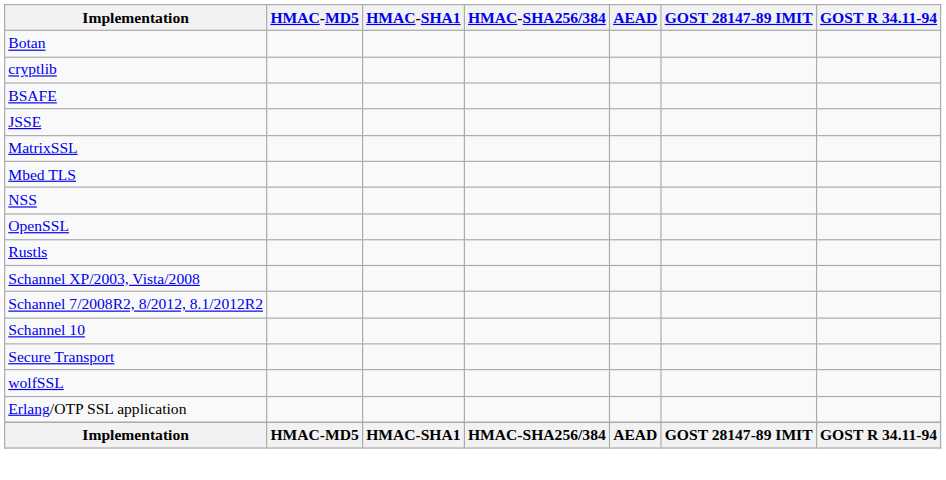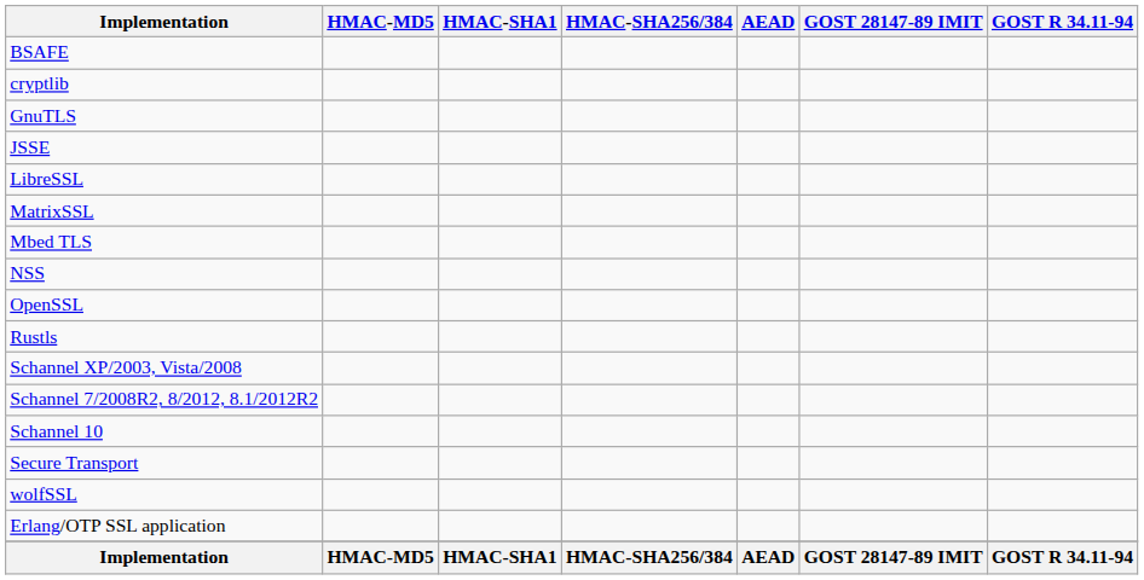 <table class="wikitable sortable sort-under" style="text-align: left; font-size: smaller">
 <tr>
 <th>Implementation</th>
 <th><a href='#'>HMAC</a>-<a href='#'>MD5</a></th>
 <th><a href='#'>HMAC</a>-<a href='#'>SHA1</a></th>
 <th><a href='#'>HMAC</a>-<a href='#'>SHA256/384</a></th>
 <th><a href='#'>AEAD</a></th>
 <th><a href='#'>GOST 28147-89 IMIT</a><br></th>
 <th><a href='#'>GOST R 34.11-94</a><br></th>
 </tr>
 <tr>
-<td><a href='#'>Botan</a></td>
+<td><a href='#'>BSAFE</a></td>
 <td></td>
 <td></td>
 <td></td>
 <td></td>
 <td></td>
 <td></td>
 </tr>
 <tr>
 <td><a href='#'>cryptlib</a></td>
 <td></td>
 <td></td>
 <td></td>
 <td></td>
 <td></td>
 <td></td>
 </tr>
 <tr>
-<td><a href='#'>BSAFE</a></td>
+<td><a href='#'>GnuTLS</a></td>
 <td></td>
 <td></td>
 <td></td>
 <td></td>
 <td></td>
 <td></td>
 </tr>
 <tr>
 <td><a href='#'>JSSE</a></td>
 <td></td>
 <td></td>
 <td></td>
 <td></td>
 <td></td>
 <td></td>
+</tr>
+<tr>
+<td><a href='#'>LibreSSL</a></td>
+<td></td>
+<td></td>
+<td></td>
+<td></td>
+<td><br></td>
+<td><br></td>
 </tr>
 <tr>
 <td><a href='#'>MatrixSSL</a></td>
 <td></td>
 <td></td>
 <td></td>
 <td></td>
 <td></td>
 <td></td>
 </tr>
 <tr>
 <td><a href='#'>Mbed TLS</a></td>
 <td></td>
 <td></td>
 <td></td>
 <td></td>
 <td></td>
 <td></td>
 </tr>
 <tr>
 <td><a href='#'>NSS</a></td>
 <td></td>
 <td></td>
 <td></td>
 <td></td>
 <td><br></td>
 <td><br></td>
 </tr>
 <tr>
 <td><a href='#'>OpenSSL</a></td>
 <td></td>
 <td></td>
 <td></td>
 <td></td>
 <td><br></td>
 <td><br></td>
 </tr>
 <tr>
 <td><a href='#'>Rustls</a></td>
 <td></td>
 <td></td>
 <td></td>
 <td></td>
 <td></td>
 <td></td>
 </tr>
 <tr>
 <td><a href='#'>Schannel XP/2003, Vista/2008</a></td>
 <td></td>
 <td></td>
 <td><br></td>
 <td></td>
 <td><br></td>
 <td><br></td>
 </tr>
 <tr>
 <td><a href='#'>Schannel 7/2008R2, 8/2012, 8.1/2012R2</a></td>
 <td></td>
 <td></td>
 <td></td>
 <td><br></td>
 <td><br></td>
 <td><br></td>
 </tr>
 <tr>
 <td><a href='#'>Schannel 10</a></td>
 <td></td>
 <td></td>
 <td></td>
 <td><br></td>
 <td><br></td>
 <td><br></td>
 </tr>
 <tr>
 <td><a href='#'>Secure Transport</a></td>
 <td></td>
 <td></td>
 <td></td>
 <td></td>
 <td></td>
 <td></td>
 </tr>
 <tr>
 <td><a href='#'>wolfSSL</a></td>
 <td></td>
 <td></td>
 <td></td>
 <td></td>
 <td></td>
 <td></td>
 </tr>
 <tr>
 <td><a href='#'>Erlang</a>/OTP SSL application</td>
 <td></td>
 <td></td>
 <td></td>
 <td></td>
 <td></td>
 <td></td>
 </tr>
 <tr>
 </tr>
 <tr class="sortbottom">
 <th>Implementation</th>
 <th>HMAC-MD5</th>
 <th>HMAC-SHA1</th>
 <th>HMAC-SHA256/384</th>
 <th>AEAD</th>
 <th>GOST 28147-89 IMIT</th>
 <th>GOST R 34.11-94</th>
 </tr>
 </table>
